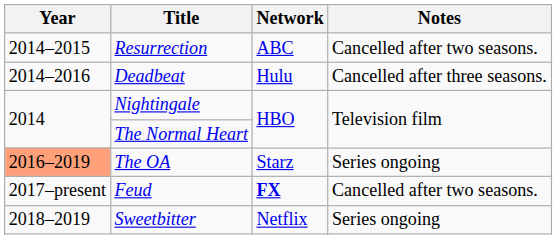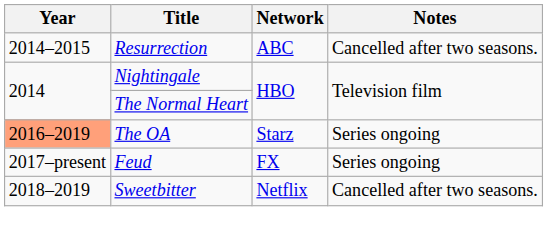 <table class="wikitable">
 <tr>
 <th scope="col">Year</th>
 <th scope="col">Title</th>
 <th scope="col">Network</th>
 <th scope="col">Notes</th>
 </tr>
 <tr>
 <td>2014–2015</td>
 <td><em><a href='#'>Resurrection</a></em></td>
 <td><a href='#'>ABC</a></td>
 <td>Cancelled after two seasons.</td>
-</tr>
-<tr>
-<td>2014–2016</td>
-<td><em><a href='#'>Deadbeat</a></em></td>
-<td><a href='#'>Hulu</a></td>
-<td>Cancelled after three seasons.</td>
 </tr>
 <tr>
 <td rowspan="2">2014</td>
 <td><em><a href='#'>Nightingale</a></em></td>
 <td rowspan="2"><a href='#'>HBO</a></td>
 <td rowspan="2">Television film</td>
 </tr>
 <tr>
 <td><em><a href='#'>The Normal Heart</a></em></td>
 </tr>
 <tr>
 <td style="background: lightsalmon;">2016–2019</td>
 <td><em><a href='#'>The OA</a></em></td>
 <td><a href='#'>Starz</a></td>
 <td>Series ongoing</td>
 </tr>
 <tr>
 <td>2017–present</td>
 <td><em><a href='#'>Feud</a></em></td>
-<td><strong><a href='#'>FX</a></strong></td>
-<td>Cancelled after two seasons.</td>
+<td><a href='#'>FX</a></td>
+<td>Series ongoing</td>
 </tr>
 <tr>
 <td>2018–2019</td>
 <td><em><a href='#'>Sweetbitter</a></em></td>
 <td><a href='#'>Netflix</a></td>
-<td>Series ongoing</td>
+<td>Cancelled after two seasons.</td>
 </tr>
 </table>
